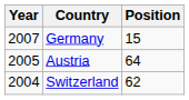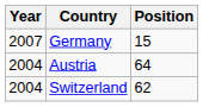 <table class="wikitable">
 <tr>
 <th>Year</th>
 <th>Country</th>
 <th>Position</th>
 </tr>
 <tr>
 <td>2007</td>
 <td><a href='#'>Germany</a></td>
 <td>15</td>
 </tr>
 <tr>
-<td>2005</td>
+<td>2004</td>
 <td><a href='#'>Austria</a></td>
 <td>64</td>
 </tr>
 <tr>
 <td>2004</td>
 <td><a href='#'>Switzerland</a></td>
 <td>62</td>
 </tr>
 </table>
